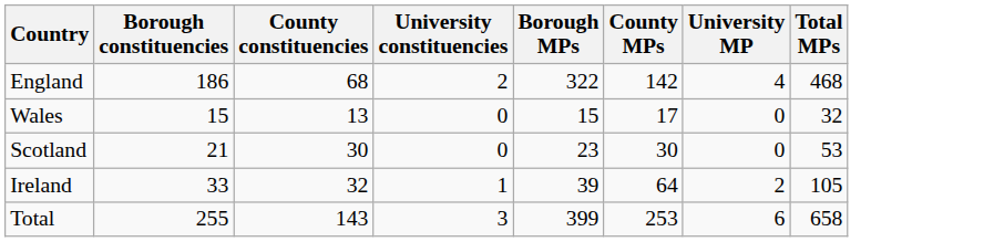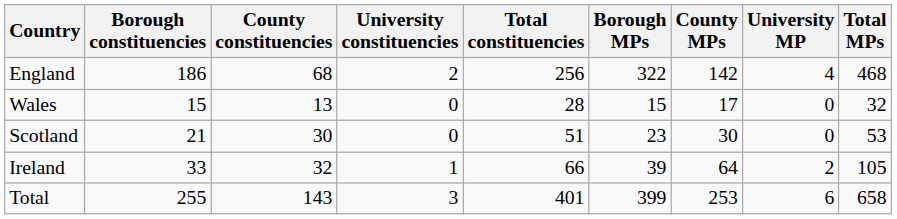 <table class="wikitable">
 <tr>
 <th>Country</th>
 <th>Borough<br>constituencies</th>
 <th>County<br>constituencies</th>
 <th>University<br>constituencies</th>
+<th>Total<br>constituencies</th>
 <th>Borough<br>MPs</th>
 <th>County<br>MPs</th>
 <th>University<br>MP</th>
 <th>Total<br>MPs</th>
 </tr>
 <tr align="right">
 <td align="left">England</td>
 <td>186</td>
 <td>68</td>
 <td>2</td>
+<td>256</td>
 <td>322</td>
 <td>142</td>
 <td>4</td>
 <td>468</td>
 </tr>
 <tr align="right">
 <td align="left">Wales</td>
 <td>15</td>
 <td>13</td>
 <td>0</td>
+<td>28</td>
 <td>15</td>
 <td>17</td>
 <td>0</td>
 <td>32</td>
 </tr>
 <tr align="right">
 <td align="left">Scotland</td>
 <td>21</td>
 <td>30</td>
 <td>0</td>
+<td>51</td>
 <td>23</td>
 <td>30</td>
 <td>0</td>
 <td>53</td>
 </tr>
 <tr align="right">
 <td align="left">Ireland</td>
 <td>33</td>
 <td>32</td>
 <td>1</td>
+<td>66</td>
 <td>39</td>
 <td>64</td>
 <td>2</td>
 <td>105</td>
 </tr>
 <tr align="right">
 <td align="left">Total</td>
 <td>255</td>
 <td>143</td>
 <td>3</td>
+<td>401</td>
 <td>399</td>
 <td>253</td>
 <td>6</td>
 <td>658</td>
 </tr>
 </table>
